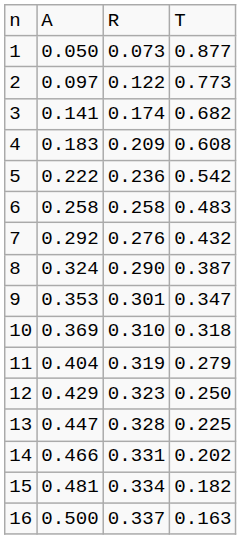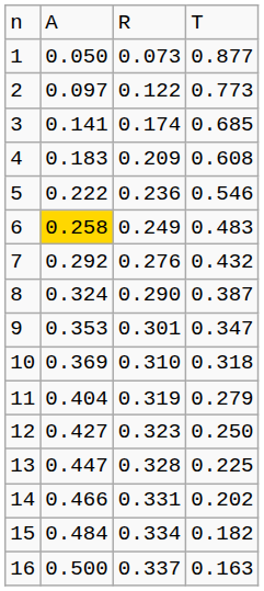 <table class="wikitable">
 <tr>
 <td>n</td>
 <td>A</td>
 <td>R</td>
 <td>T</td>
 </tr>
 <tr>
 <td>1</td>
 <td>0.050</td>
 <td>0.073</td>
 <td>0.877</td>
 </tr>
 <tr>
 <td>2</td>
 <td>0.097</td>
 <td>0.122</td>
 <td>0.773</td>
 </tr>
 <tr>
 <td>3</td>
 <td>0.141</td>
 <td>0.174</td>
-<td>0.682</td>
+<td>0.685</td>
 </tr>
 <tr>
 <td>4</td>
 <td>0.183</td>
 <td>0.209</td>
 <td>0.608</td>
 </tr>
 <tr>
 <td>5</td>
 <td>0.222</td>
 <td>0.236</td>
-<td>0.542</td>
+<td>0.546</td>
 </tr>
 <tr>
 <td>6</td>
-<td>0.258</td>
-<td>0.258</td>
+<td style="background: gold;">0.258</td>
+<td>0.249</td>
 <td>0.483</td>
 </tr>
 <tr>
 <td>7</td>
 <td>0.292</td>
 <td>0.276</td>
 <td>0.432</td>
 </tr>
 <tr>
 <td>8</td>
 <td>0.324</td>
 <td>0.290</td>
 <td>0.387</td>
 </tr>
 <tr>
 <td>9</td>
 <td>0.353</td>
 <td>0.301</td>
 <td>0.347</td>
 </tr>
 <tr>
 <td>10</td>
 <td>0.369</td>
 <td>0.310</td>
 <td>0.318</td>
 </tr>
 <tr>
 <td>11</td>
 <td>0.404</td>
 <td>0.319</td>
 <td>0.279</td>
 </tr>
 <tr>
 <td>12</td>
-<td>0.429</td>
+<td>0.427</td>
 <td>0.323</td>
 <td>0.250</td>
 </tr>
 <tr>
 <td>13</td>
 <td>0.447</td>
 <td>0.328</td>
 <td>0.225</td>
 </tr>
 <tr>
 <td>14</td>
 <td>0.466</td>
 <td>0.331</td>
 <td>0.202</td>
 </tr>
 <tr>
 <td>15</td>
-<td>0.481</td>
+<td>0.484</td>
 <td>0.334</td>
 <td>0.182</td>
 </tr>
 <tr>
 <td>16</td>
 <td>0.500</td>
 <td>0.337</td>
 <td>0.163</td>
 </tr>
 </table>
